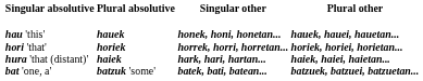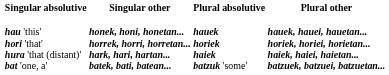 <table>
 <tr>
 <th align="center">Singular absolutive</th>
+<th align="center">Singular other</th>
 <th align="center">Plural absolutive</th>
-<th align="center">Singular other</th>
 <th align="center">Plural other</th>
 </tr>
 <tr>
 <td><br><strong><em>hau</em></strong> 'this'<br><strong><em>hori</em></strong> 'that'<br><strong><em>hura</em></strong> 'that (distant)'<br><strong><em>bat</em></strong> 'one, a'</td>
+<td><br><strong><em>honek, honi, honetan...</em></strong><br><strong><em>horrek, horri, horretan...</em></strong><br><strong><em>hark, hari, hartan...</em></strong><br><strong><em>batek, bati, batean...</em></strong></td>
 <td><br><strong><em>hauek</em></strong><br><strong><em>horiek</em></strong><br><strong><em>haiek</em></strong><br><strong><em>batzuk</em></strong> 'some'</td>
-<td><br><strong><em>honek, honi, honetan...</em></strong><br><strong><em>horrek, horri, horretan...</em></strong><br><strong><em>hark, hari, hartan...</em></strong><br><strong><em>batek, bati, batean...</em></strong></td>
 <td><br><strong><em>hauek, hauei, hauetan...</em></strong><br><strong><em>horiek, horiei, horietan...</em></strong><br><strong><em>haiek, haiei, haietan...</em></strong><br><strong><em>batzuek, batzuei, batzuetan...</em></strong></td>
 </tr>
 </table>
